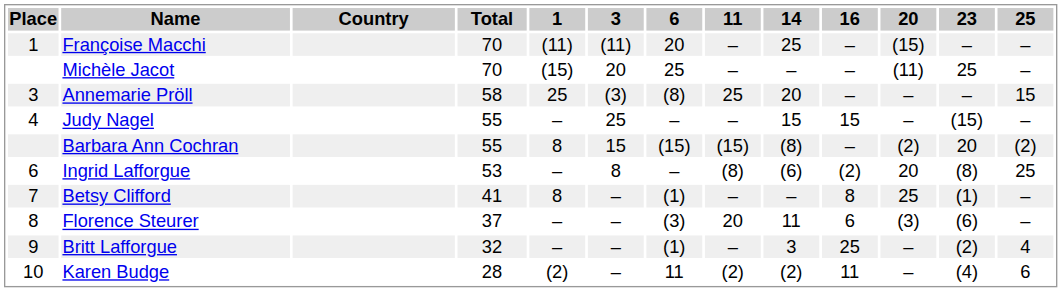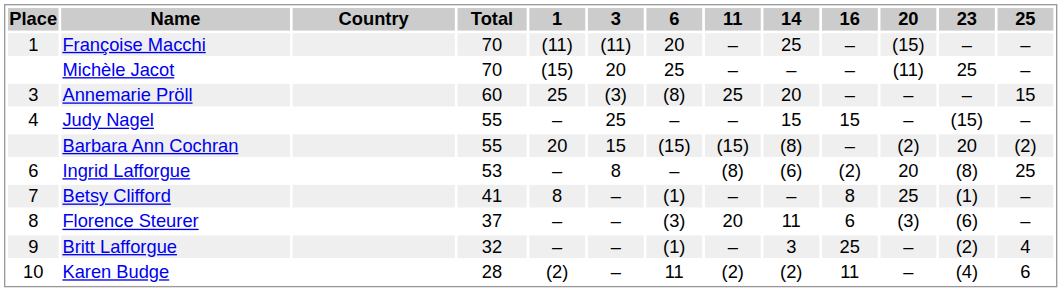 <table border="0" style="border: 1px solid #999; background-color:#FFFFFF; text-align:center; font-size:86%; line-height:15px;">
 <tr align="center" bgcolor="#CCCCCC">
 <th width=35>Place</th>
 <th width=170>Name</th>
 <th width=120>Country</th>
 <th width=50>Total</th>
 <th width=40>1</th>
 <th width=40>3</th>
 <th width=40>6</th>
 <th width=40>11</th>
 <th width=40>14</th>
 <th width=40>16</th>
 <th width=40>20</th>
 <th width=40>23</th>
 <th width=40>25</th>
 </tr>
 <tr bgcolor="#EFEFEF">
 <td>1</td>
 <td align="left"><a href='#'>Françoise Macchi</a></td>
 <td align="left"></td>
 <td>70</td>
 <td>(11)</td>
 <td>(11)</td>
 <td>20</td>
 <td>–</td>
 <td>25</td>
 <td>–</td>
 <td>(15)</td>
 <td>–</td>
 <td>–</td>
 </tr>
 <tr>
 <td></td>
 <td align="left"><a href='#'>Michèle Jacot</a></td>
 <td align="left"></td>
 <td>70</td>
 <td>(15)</td>
 <td>20</td>
 <td>25</td>
 <td>–</td>
 <td>–</td>
 <td>–</td>
 <td>(11)</td>
 <td>25</td>
 <td>–</td>
 </tr>
 <tr bgcolor="#EFEFEF">
 <td>3</td>
 <td align="left"><a href='#'>Annemarie Pröll</a></td>
 <td align="left"></td>
-<td>58</td>
+<td>60</td>
 <td>25</td>
 <td>(3)</td>
 <td>(8)</td>
 <td>25</td>
 <td>20</td>
 <td>–</td>
 <td>–</td>
 <td>–</td>
 <td>15</td>
 </tr>
 <tr>
 <td>4</td>
 <td align="left"><a href='#'>Judy Nagel</a></td>
 <td align="left"></td>
 <td>55</td>
 <td>–</td>
 <td>25</td>
 <td>–</td>
 <td>–</td>
 <td>15</td>
 <td>15</td>
 <td>–</td>
 <td>(15)</td>
 <td>–</td>
 </tr>
 <tr bgcolor="#EFEFEF">
 <td></td>
 <td align="left"><a href='#'>Barbara Ann Cochran</a></td>
 <td align="left"></td>
 <td>55</td>
-<td>8</td>
+<td>20</td>
 <td>15</td>
 <td>(15)</td>
 <td>(15)</td>
 <td>(8)</td>
 <td>–</td>
 <td>(2)</td>
 <td>20</td>
 <td>(2)</td>
 </tr>
 <tr>
 <td>6</td>
 <td align="left"><a href='#'>Ingrid Lafforgue</a></td>
 <td align="left"></td>
 <td>53</td>
 <td>–</td>
 <td>8</td>
 <td>–</td>
 <td>(8)</td>
 <td>(6)</td>
 <td>(2)</td>
 <td>20</td>
 <td>(8)</td>
 <td>25</td>
 </tr>
 <tr bgcolor="#EFEFEF">
 <td>7</td>
 <td align="left"><a href='#'>Betsy Clifford</a></td>
 <td align="left"></td>
 <td>41</td>
 <td>8</td>
 <td>–</td>
 <td>(1)</td>
 <td>–</td>
 <td>–</td>
 <td>8</td>
 <td>25</td>
 <td>(1)</td>
 <td>–</td>
 </tr>
 <tr>
 <td>8</td>
 <td align="left"><a href='#'>Florence Steurer</a></td>
 <td align="left"></td>
 <td>37</td>
 <td>–</td>
 <td>–</td>
 <td>(3)</td>
 <td>20</td>
 <td>11</td>
 <td>6</td>
 <td>(3)</td>
 <td>(6)</td>
 <td>–</td>
 </tr>
 <tr bgcolor="#EFEFEF">
 <td>9</td>
 <td align="left"><a href='#'>Britt Lafforgue</a></td>
 <td align="left"></td>
 <td>32</td>
 <td>–</td>
 <td>–</td>
 <td>(1)</td>
 <td>–</td>
 <td>3</td>
 <td>25</td>
 <td>–</td>
 <td>(2)</td>
 <td>4</td>
 </tr>
 <tr>
 <td>10</td>
 <td align="left"><a href='#'>Karen Budge</a></td>
 <td align="left"></td>
 <td>28</td>
 <td>(2)</td>
 <td>–</td>
 <td>11</td>
 <td>(2)</td>
 <td>(2)</td>
 <td>11</td>
 <td>–</td>
 <td>(4)</td>
 <td>6</td>
 </tr>
 </table>
